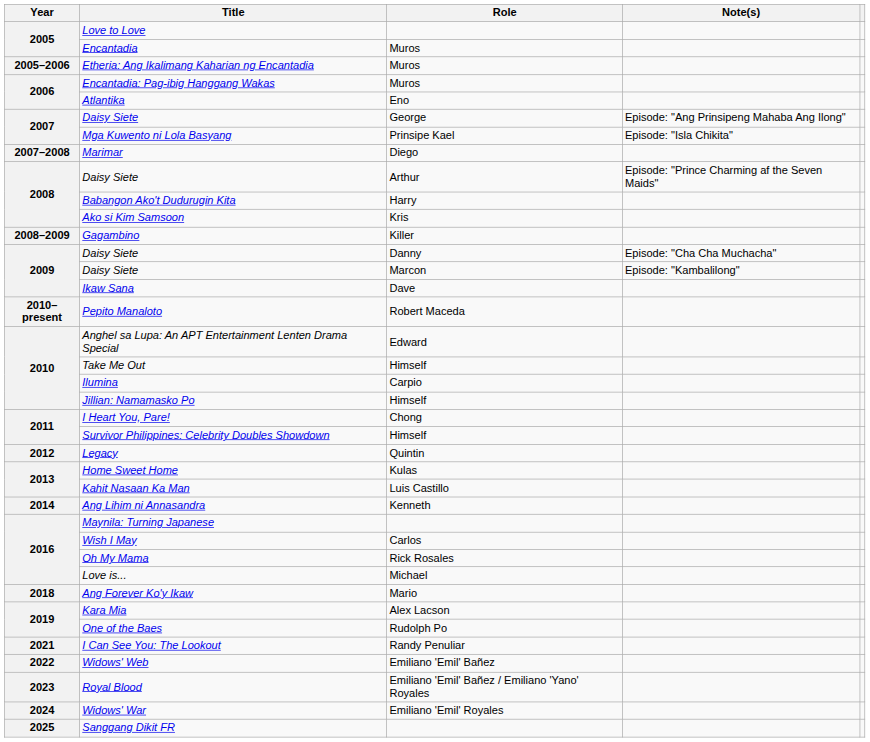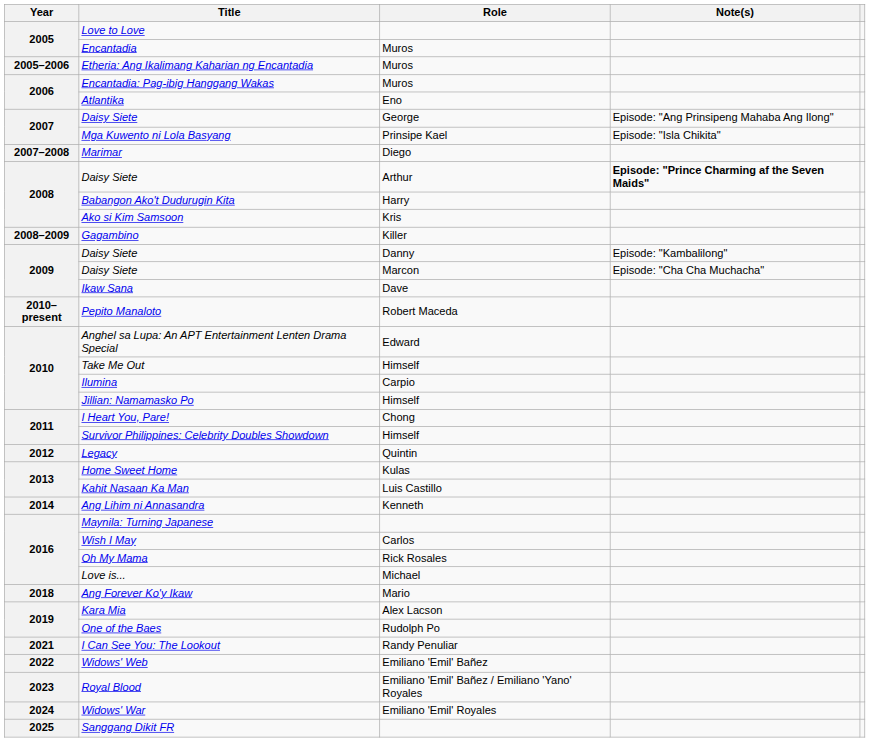 <table class="wikitable sortable plainrowheaders">
 <tr>
 <th scope="col">Year</th>
 <th scope="col">Title</th>
 <th scope="col">Role</th>
 <th scope="col" class="unsortable">Note(s)</th>
 <th scope="col" class="unsortable"></th>
 </tr>
 <tr>
 <th rowspan="2" scope="row">2005</th>
 <td><em><a href='#'>Love to Love</a></em></td>
 <td></td>
 <td></td>
 <td></td>
 </tr>
 <tr>
 <td><em><a href='#'>Encantadia</a></em></td>
 <td>Muros</td>
 <td></td>
 <td></td>
 </tr>
 <tr>
 <th scope="row">2005–2006</th>
 <td><em><a href='#'>Etheria: Ang Ikalimang Kaharian ng Encantadia</a></em></td>
 <td>Muros</td>
 <td></td>
 <td></td>
 </tr>
 <tr>
 <th rowspan="2" scope="row">2006</th>
 <td><em><a href='#'>Encantadia: Pag-ibig Hanggang Wakas</a></em></td>
 <td>Muros</td>
 <td></td>
 <td></td>
 </tr>
 <tr>
 <td><em><a href='#'>Atlantika</a></em></td>
 <td>Eno</td>
 <td></td>
 <td></td>
 </tr>
 <tr>
 <th rowspan="2" scope="row">2007</th>
 <td><em><a href='#'>Daisy Siete</a></em></td>
 <td>George</td>
 <td>Episode: "Ang Prinsipeng Mahaba Ang Ilong"</td>
 <td></td>
 </tr>
 <tr>
 <td><em><a href='#'>Mga Kuwento ni Lola Basyang</a></em></td>
 <td>Prinsipe Kael</td>
 <td>Episode: "Isla Chikita"</td>
 <td></td>
 </tr>
 <tr>
 <th scope="row">2007–2008</th>
 <td><em><a href='#'>Marimar</a></em></td>
 <td>Diego</td>
 <td></td>
 <td></td>
 </tr>
 <tr>
 <th scope="row" rowspan="3">2008</th>
 <td><em>Daisy Siete</em></td>
 <td>Arthur</td>
-<td>Episode: "Prince Charming af the Seven Maids"</td>
+<td><strong>Episode: "Prince Charming af the Seven Maids"</strong></td>
 <td></td>
 </tr>
 <tr>
 <td><em><a href='#'>Babangon Ako't Dudurugin Kita</a></em></td>
 <td>Harry</td>
 <td></td>
 <td></td>
 </tr>
 <tr>
 <td><em><a href='#'>Ako si Kim Samsoon</a></em></td>
 <td>Kris</td>
 <td></td>
 <td></td>
 </tr>
 <tr>
 <th scope="row">2008–2009</th>
 <td><em><a href='#'>Gagambino</a></em></td>
 <td>Killer</td>
 <td></td>
 <td></td>
 </tr>
 <tr>
 <th scope="row" rowspan="3">2009</th>
 <td><em>Daisy Siete</em></td>
 <td>Danny</td>
-<td>Episode: "Cha Cha Muchacha"</td>
+<td>Episode: "Kambalilong"</td>
 <td></td>
 </tr>
 <tr>
 <td><em>Daisy Siete</em></td>
 <td>Marcon</td>
-<td>Episode: "Kambalilong"</td>
+<td>Episode: "Cha Cha Muchacha"</td>
 <td></td>
 </tr>
 <tr>
 <td><em><a href='#'>Ikaw Sana</a></em></td>
 <td>Dave</td>
 <td></td>
 <td></td>
 </tr>
 <tr>
 <th scope="row">2010–present</th>
 <td><em><a href='#'>Pepito Manaloto</a></em></td>
 <td>Robert Maceda</td>
 <td></td>
 <td></td>
 </tr>
 <tr>
 <th scope="row" rowspan="4">2010</th>
 <td><em>Anghel sa Lupa: An APT Entertainment Lenten Drama Special</em></td>
 <td>Edward</td>
 <td></td>
 <td></td>
 </tr>
 <tr>
 <td><em>Take Me Out</em></td>
 <td>Himself</td>
 <td></td>
 <td></td>
 </tr>
 <tr>
 <td><em><a href='#'>Ilumina</a></em></td>
 <td>Carpio</td>
 <td></td>
 <td></td>
 </tr>
 <tr>
 <td><em><a href='#'>Jillian: Namamasko Po</a></em></td>
 <td>Himself</td>
 <td></td>
 <td></td>
 </tr>
 <tr>
 <th scope="row" rowspan="2">2011</th>
 <td><em><a href='#'>I Heart You, Pare!</a></em></td>
 <td>Chong</td>
 <td></td>
 <td></td>
 </tr>
 <tr>
 <td><em><a href='#'>Survivor Philippines: Celebrity Doubles Showdown</a></em></td>
 <td>Himself</td>
 <td></td>
 <td></td>
 </tr>
 <tr>
 <th scope="row">2012</th>
 <td><a href='#'><em>Legacy</em></a></td>
 <td>Quintin</td>
 <td></td>
 <td></td>
 </tr>
 <tr>
 <th scope="row" rowspan="2">2013</th>
 <td><em><a href='#'>Home Sweet Home</a></em></td>
 <td>Kulas</td>
 <td></td>
 <td></td>
 </tr>
 <tr>
 <td><em><a href='#'>Kahit Nasaan Ka Man</a></em></td>
 <td>Luis Castillo</td>
 <td></td>
 <td></td>
 </tr>
 <tr>
 <th scope="row">2014</th>
 <td><em><a href='#'>Ang Lihim ni Annasandra</a></em></td>
 <td>Kenneth</td>
 <td></td>
 <td></td>
 </tr>
 <tr>
 <th rowspan="4" scope="row">2016</th>
 <td><em><a href='#'>Maynila: Turning Japanese</a></em></td>
 <td></td>
 <td></td>
 <td></td>
 </tr>
 <tr>
 <td><em><a href='#'>Wish I May</a></em></td>
 <td>Carlos</td>
 <td></td>
 <td></td>
 </tr>
 <tr>
 <td><em><a href='#'>Oh My Mama</a></em></td>
 <td>Rick Rosales</td>
 <td></td>
 <td></td>
 </tr>
 <tr>
 <td><em>Love is...</em></td>
 <td>Michael</td>
 <td></td>
 <td></td>
 </tr>
 <tr>
 <th scope="row">2018</th>
 <td><em><a href='#'>Ang Forever Ko'y Ikaw</a></em></td>
 <td>Mario</td>
 <td></td>
 <td></td>
 </tr>
 <tr>
 <th rowspan="2" scope="row">2019</th>
 <td><em><a href='#'>Kara Mia</a></em></td>
 <td>Alex Lacson</td>
 <td></td>
 <td></td>
 </tr>
 <tr>
 <td><em><a href='#'>One of the Baes</a></em></td>
 <td>Rudolph Po</td>
 <td></td>
 <td></td>
 </tr>
 <tr>
 <th scope="row">2021</th>
 <td><em><a href='#'>I Can See You: The Lookout</a></em></td>
 <td>Randy Penuliar</td>
 <td></td>
 <td></td>
 </tr>
 <tr>
 <th rowspan="1" scope="row">2022</th>
 <td><em><a href='#'>Widows' Web</a></em></td>
 <td scope="row">Emiliano 'Emil' Bañez</td>
 <td></td>
 <td></td>
 </tr>
 <tr>
 <th rowspan="1" scope="row">2023</th>
 <td><em><a href='#'>Royal Blood</a></em></td>
 <td>Emiliano 'Emil' Bañez / Emiliano 'Yano' Royales</td>
 <td></td>
 <td></td>
 </tr>
 <tr>
 <th scope="row">2024</th>
 <td><em><a href='#'>Widows' War</a></em></td>
 <td>Emiliano 'Emil' Royales</td>
 <td></td>
 <td></td>
 </tr>
 <tr>
 <th scope="row">2025</th>
 <td><a href='#'><em>Sanggang Dikit FR</em></a></td>
 <td></td>
 <td></td>
 <td></td>
 </tr>
 </table>
